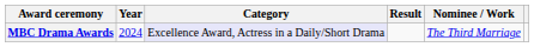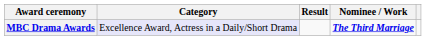 <table class="wikitable plainrowheaders sortable">
 <tr>
 <th scope="col">Award ceremony</th>
-<th scope="col">Year</th>
 <th scope="col">Category</th>
 <th scope="col">Result</th>
 <th scope="col">Nominee / Work</th>
 <th scope="col" class="unsortable"></th>
 </tr>
 <tr>
 <th scope="row"><a href='#'>MBC Drama Awards</a></th>
-<td style="text-align:center"><a href='#'>2024</a></td>
 <td style="background: lavender;">Excellence Award, Actress in a Daily/Short Drama</td>
 <td></td>
-<td><em><a href='#'>The Third Marriage</a></em></td>
+<td><strong><em><a href='#'>The Third Marriage</a></em></strong></td>
 <td style="text-align:center"></td>
 </tr>
 </table>
